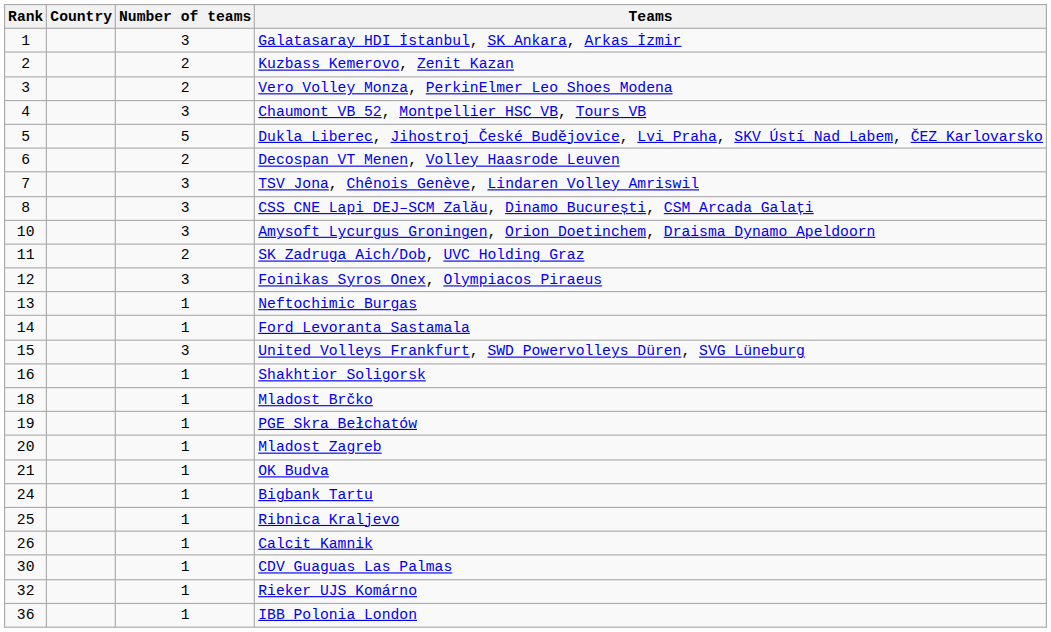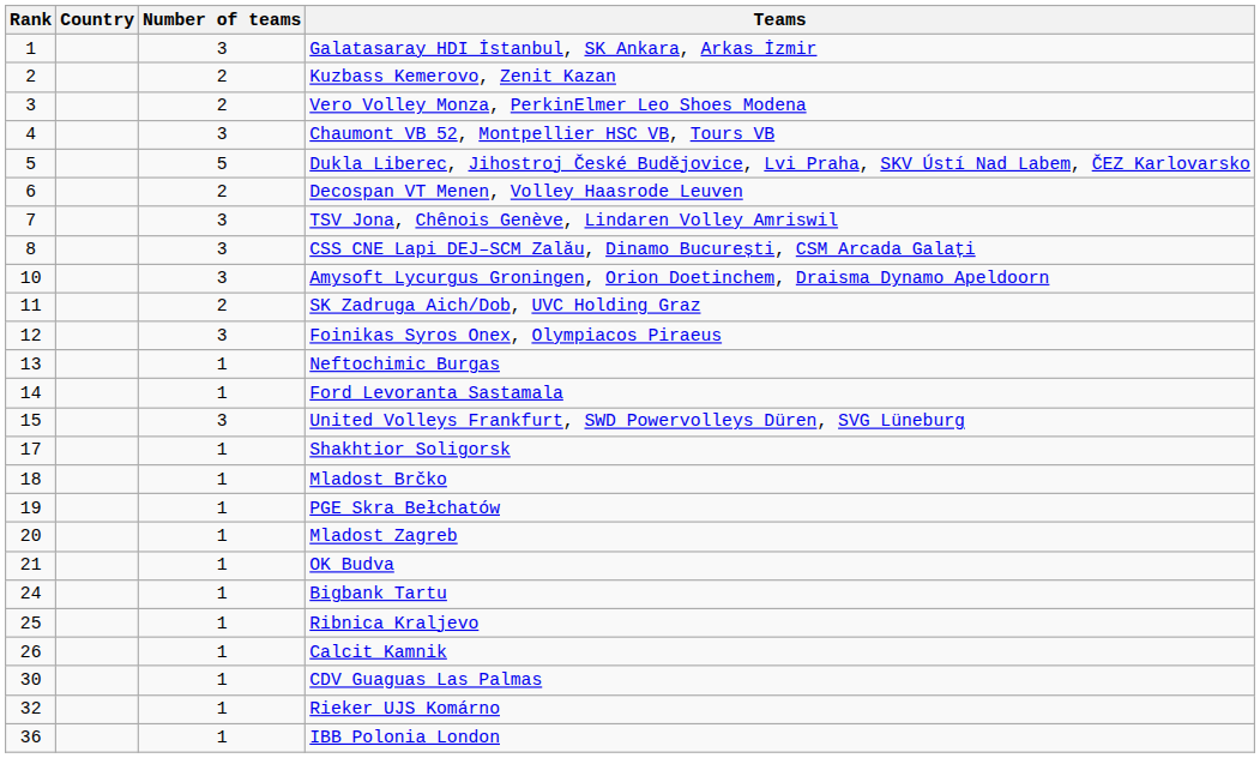 <table class="wikitable" style="text-align:left">
 <tr>
 <th>Rank</th>
 <th>Country</th>
 <th>Number of teams</th>
 <th>Teams</th>
 </tr>
 <tr>
 <td align="center">1</td>
 <td></td>
 <td align="center">3</td>
 <td><a href='#'>Galatasaray HDI İstanbul</a>, <a href='#'>SK Ankara</a>, <a href='#'>Arkas İzmir</a></td>
 </tr>
 <tr>
 <td align="center">2</td>
 <td></td>
 <td align="center">2</td>
 <td><a href='#'>Kuzbass Kemerovo</a>, <a href='#'>Zenit Kazan</a></td>
 </tr>
 <tr>
 <td align="center">3</td>
 <td></td>
 <td align="center">2</td>
 <td><a href='#'>Vero Volley Monza</a>, <a href='#'>PerkinElmer Leo Shoes Modena</a></td>
 </tr>
 <tr>
 <td align="center">4</td>
 <td></td>
 <td align="center">3</td>
 <td><a href='#'>Chaumont VB 52</a>, <a href='#'>Montpellier HSC VB</a>, <a href='#'>Tours VB</a></td>
 </tr>
 <tr>
 <td align="center">5</td>
 <td></td>
 <td align="center">5</td>
 <td><a href='#'>Dukla Liberec</a>, <a href='#'>Jihostroj České Budějovice</a>, <a href='#'>Lvi Praha</a>, <a href='#'>SKV Ústí Nad Labem</a>, <a href='#'>ČEZ Karlovarsko</a></td>
 </tr>
 <tr>
 <td align="center">6</td>
 <td></td>
 <td align="center">2</td>
 <td><a href='#'>Decospan VT Menen</a>, <a href='#'>Volley Haasrode Leuven</a></td>
 </tr>
 <tr>
 <td align="center">7</td>
 <td></td>
 <td align="center">3</td>
 <td><a href='#'>TSV Jona</a>, <a href='#'>Chênois Genève</a>, <a href='#'>Lindaren Volley Amriswil</a></td>
 </tr>
 <tr>
 <td align="center">8</td>
 <td></td>
 <td align="center">3</td>
 <td><a href='#'>CSS CNE Lapi DEJ–SCM Zalău</a>, <a href='#'>Dinamo București</a>, <a href='#'>CSM Arcada Galați</a></td>
 </tr>
 <tr>
 <td align="center">10</td>
 <td></td>
 <td align="center">3</td>
 <td><a href='#'>Amysoft Lycurgus Groningen</a>, <a href='#'>Orion Doetinchem</a>, <a href='#'>Draisma Dynamo Apeldoorn</a></td>
 </tr>
 <tr>
 <td align="center">11</td>
 <td></td>
 <td align="center">2</td>
 <td><a href='#'>SK Zadruga Aich/Dob</a>, <a href='#'>UVC Holding Graz</a></td>
 </tr>
 <tr>
 <td align="center">12</td>
 <td></td>
 <td align="center">3</td>
 <td><a href='#'>Foinikas Syros Onex</a>, <a href='#'>Olympiacos Piraeus</a></td>
 </tr>
 <tr>
 <td align="center">13</td>
 <td></td>
 <td align="center">1</td>
 <td><a href='#'>Neftochimic Burgas</a></td>
 </tr>
 <tr>
 <td align="center">14</td>
 <td></td>
 <td align="center">1</td>
 <td><a href='#'>Ford Levoranta Sastamala</a></td>
 </tr>
 <tr>
 <td align="center">15</td>
 <td></td>
 <td align="center">3</td>
 <td><a href='#'>United Volleys Frankfurt</a>, <a href='#'>SWD Powervolleys Düren</a>, <a href='#'>SVG Lüneburg</a></td>
 </tr>
 <tr>
-<td align="center">16</td>
+<td align="center">17</td>
 <td></td>
 <td align="center">1</td>
 <td><a href='#'>Shakhtior Soligorsk</a></td>
 </tr>
 <tr>
 <td align="center">18</td>
 <td></td>
 <td align="center">1</td>
 <td><a href='#'>Mladost Brčko</a></td>
 </tr>
 <tr>
 <td align="center">19</td>
 <td></td>
 <td align="center">1</td>
 <td><a href='#'>PGE Skra Bełchatów</a></td>
 </tr>
 <tr>
 <td align="center">20</td>
 <td></td>
 <td align="center">1</td>
 <td><a href='#'>Mladost Zagreb</a></td>
 </tr>
 <tr>
 <td align="center">21</td>
 <td></td>
 <td align="center">1</td>
 <td><a href='#'>OK Budva</a></td>
 </tr>
 <tr>
 <td align="center">24</td>
 <td></td>
 <td align="center">1</td>
 <td><a href='#'>Bigbank Tartu</a></td>
 </tr>
 <tr>
 <td align="center">25</td>
 <td></td>
 <td align="center">1</td>
 <td><a href='#'>Ribnica Kraljevo</a></td>
 </tr>
 <tr>
 <td align="center">26</td>
 <td></td>
 <td align="center">1</td>
 <td><a href='#'>Calcit Kamnik</a></td>
 </tr>
 <tr>
 <td align="center">30</td>
 <td></td>
 <td align="center">1</td>
 <td><a href='#'>CDV Guaguas Las Palmas</a></td>
 </tr>
 <tr>
 <td align="center">32</td>
 <td></td>
 <td align="center">1</td>
 <td><a href='#'>Rieker UJS Komárno</a></td>
 </tr>
 <tr>
 <td align="center">36</td>
 <td></td>
 <td align="center">1</td>
 <td><a href='#'>IBB Polonia London</a></td>
 </tr>
 </table>
